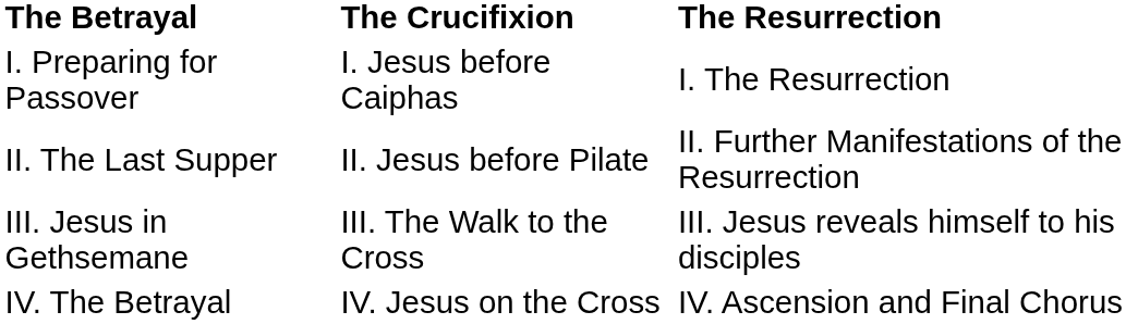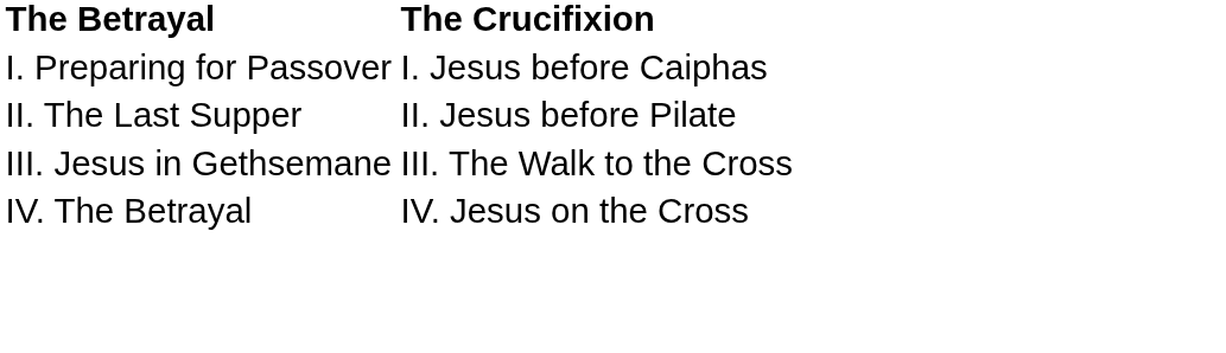 <table>
 <tr>
 <td><strong>The Betrayal</strong></td>
 <td><strong>The Crucifixion</strong></td>
-<td><strong>The Resurrection</strong></td>
 </tr>
 <tr>
 <td>I. Preparing for Passover</td>
 <td>I. Jesus before Caiphas</td>
-<td>I. The Resurrection</td>
 </tr>
 <tr>
 <td>II. The Last Supper</td>
 <td>II. Jesus before Pilate</td>
-<td>II. Further Manifestations of the Resurrection</td>
 </tr>
 <tr>
 <td>III. Jesus in Gethsemane</td>
 <td>III. The Walk to the Cross</td>
-<td>III. Jesus reveals himself to his disciples</td>
 </tr>
 <tr>
 <td>IV. The Betrayal</td>
 <td>IV. Jesus on the Cross</td>
-<td>IV. Ascension and Final Chorus</td>
 </tr>
 </table>
